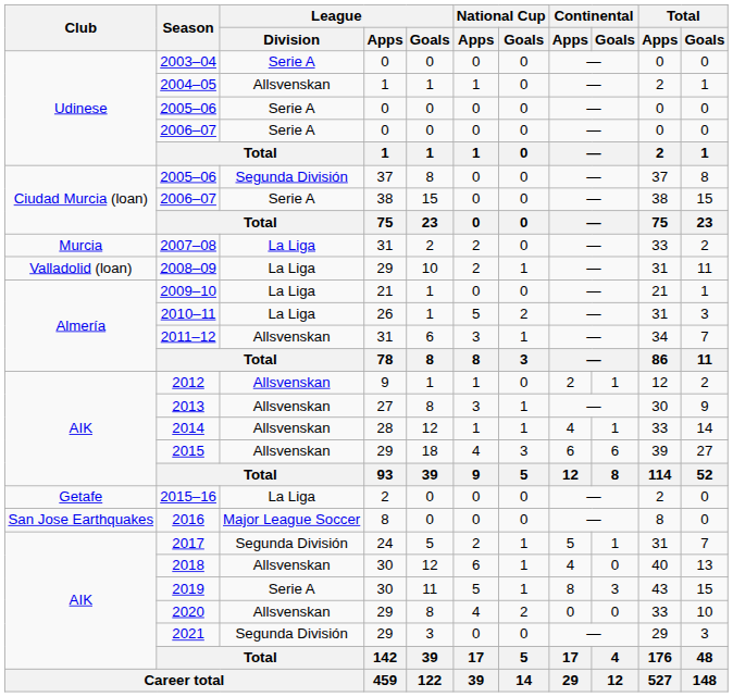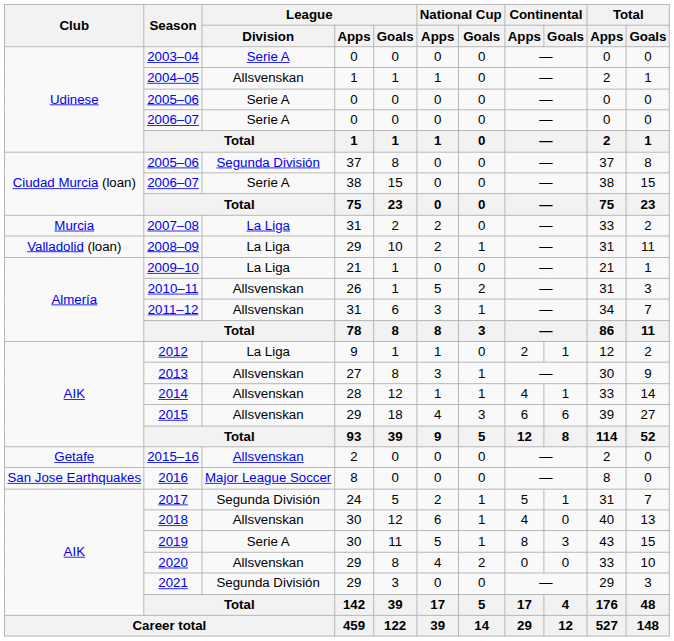 <table class="wikitable" style="text-align: center;">
 <tr>
 <th rowspan="2">Club</th>
 <th rowspan="2">Season</th>
 <th colspan="3">League</th>
 <th colspan="2">National Cup</th>
 <th colspan="2">Continental</th>
 <th colspan="2">Total</th>
 </tr>
 <tr>
 <th>Division</th>
 <th>Apps</th>
 <th>Goals</th>
 <th>Apps</th>
 <th>Goals</th>
 <th>Apps</th>
 <th>Goals</th>
 <th>Apps</th>
 <th>Goals</th>
 </tr>
 <tr>
 <td rowspan="5" valign="center"><a href='#'>Udinese</a></td>
 <td><a href='#'>2003–04</a></td>
 <td valign="center"><a href='#'>Serie A</a></td>
 <td>0</td>
 <td>0</td>
 <td>0</td>
 <td>0</td>
 <td colspan="2">—</td>
 <td>0</td>
 <td>0</td>
 </tr>
 <tr>
 <td><a href='#'>2004–05</a></td>
 <td>Allsvenskan</td>
 <td>1</td>
 <td>1</td>
 <td>1</td>
 <td>0</td>
 <td colspan="2">—</td>
 <td>2</td>
 <td>1</td>
 </tr>
 <tr>
 <td><a href='#'>2005–06</a></td>
 <td>Serie A</td>
 <td>0</td>
 <td>0</td>
 <td>0</td>
 <td>0</td>
 <td colspan="2">—</td>
 <td>0</td>
 <td>0</td>
 </tr>
 <tr>
 <td><a href='#'>2006–07</a></td>
 <td>Serie A</td>
 <td>0</td>
 <td>0</td>
 <td>0</td>
 <td>0</td>
 <td colspan="2">—</td>
 <td>0</td>
 <td>0</td>
 </tr>
 <tr>
 <th colspan="2">Total</th>
 <th>1</th>
 <th>1</th>
 <th>1</th>
 <th>0</th>
 <th colspan="2">—</th>
 <th>2</th>
 <th>1</th>
 </tr>
 <tr>
 <td rowspan="3" valign="center"><a href='#'>Ciudad Murcia</a> (loan)</td>
 <td><a href='#'>2005–06</a></td>
 <td valign="center"><a href='#'>Segunda División</a></td>
 <td>37</td>
 <td>8</td>
 <td>0</td>
 <td>0</td>
 <td colspan="2">—</td>
 <td>37</td>
 <td>8</td>
 </tr>
 <tr>
 <td><a href='#'>2006–07</a></td>
 <td>Serie A</td>
 <td>38</td>
 <td>15</td>
 <td>0</td>
 <td>0</td>
 <td colspan="2">—</td>
 <td>38</td>
 <td>15</td>
 </tr>
 <tr>
 <th colspan="2">Total</th>
 <th>75</th>
 <th>23</th>
 <th>0</th>
 <th>0</th>
 <th colspan="2">—</th>
 <th>75</th>
 <th>23</th>
 </tr>
 <tr>
 <td valign="center"><a href='#'>Murcia</a></td>
 <td><a href='#'>2007–08</a></td>
 <td><a href='#'>La Liga</a></td>
 <td>31</td>
 <td>2</td>
 <td>2</td>
 <td>0</td>
 <td colspan="2">—</td>
 <td>33</td>
 <td>2</td>
 </tr>
 <tr>
 <td valign="center"><a href='#'>Valladolid</a> (loan)</td>
 <td><a href='#'>2008–09</a></td>
 <td>La Liga</td>
 <td>29</td>
 <td>10</td>
 <td>2</td>
 <td>1</td>
 <td colspan="2">—</td>
 <td>31</td>
 <td>11</td>
 </tr>
 <tr>
 <td rowspan="4" valign="center"><a href='#'>Almería</a></td>
 <td><a href='#'>2009–10</a></td>
 <td valign="center">La Liga</td>
 <td>21</td>
 <td>1</td>
 <td>0</td>
 <td>0</td>
 <td colspan="2">—</td>
 <td>21</td>
 <td>1</td>
 </tr>
 <tr>
 <td><a href='#'>2010–11</a></td>
-<td>La Liga</td>
+<td>Allsvenskan</td>
 <td>26</td>
 <td>1</td>
 <td>5</td>
 <td>2</td>
 <td colspan="2">—</td>
 <td>31</td>
 <td>3</td>
 </tr>
 <tr>
 <td><a href='#'>2011–12</a></td>
 <td>Allsvenskan</td>
 <td>31</td>
 <td>6</td>
 <td>3</td>
 <td>1</td>
 <td colspan="2">—</td>
 <td>34</td>
 <td>7</td>
 </tr>
 <tr>
 <th colspan="2">Total</th>
 <th>78</th>
 <th>8</th>
 <th>8</th>
 <th>3</th>
 <th colspan="2">—</th>
 <th>86</th>
 <th>11</th>
 </tr>
 <tr>
 <td rowspan="5" valign="center"><a href='#'>AIK</a></td>
 <td><a href='#'>2012</a></td>
-<td valign="center"><a href='#'>Allsvenskan</a></td>
+<td>La Liga</td>
 <td>9</td>
 <td>1</td>
 <td>1</td>
 <td>0</td>
 <td>2</td>
 <td>1</td>
 <td>12</td>
 <td>2</td>
 </tr>
 <tr>
 <td><a href='#'>2013</a></td>
 <td>Allsvenskan</td>
 <td>27</td>
 <td>8</td>
 <td>3</td>
 <td>1</td>
 <td colspan="2">—</td>
 <td>30</td>
 <td>9</td>
 </tr>
 <tr>
 <td><a href='#'>2014</a></td>
 <td>Allsvenskan</td>
 <td>28</td>
 <td>12</td>
 <td>1</td>
 <td>1</td>
 <td>4</td>
 <td>1</td>
 <td>33</td>
 <td>14</td>
 </tr>
 <tr>
 <td><a href='#'>2015</a></td>
 <td>Allsvenskan</td>
 <td>29</td>
 <td>18</td>
 <td>4</td>
 <td>3</td>
 <td>6</td>
 <td>6</td>
 <td>39</td>
 <td>27</td>
 </tr>
 <tr>
 <th colspan="2">Total</th>
 <th>93</th>
 <th>39</th>
 <th>9</th>
 <th>5</th>
 <th>12</th>
 <th>8</th>
 <th>114</th>
 <th>52</th>
 </tr>
 <tr>
 <td valign="center"><a href='#'>Getafe</a></td>
 <td><a href='#'>2015–16</a></td>
-<td>La Liga</td>
+<td valign="center"><a href='#'>Allsvenskan</a></td>
 <td>2</td>
 <td>0</td>
 <td>0</td>
 <td>0</td>
 <td colspan="2">—</td>
 <td>2</td>
 <td>0</td>
 </tr>
 <tr>
 <td valign="center"><a href='#'>San Jose Earthquakes</a></td>
 <td><a href='#'>2016</a></td>
 <td><a href='#'>Major League Soccer</a></td>
 <td>8</td>
 <td>0</td>
 <td>0</td>
 <td>0</td>
 <td colspan="2">—</td>
 <td>8</td>
 <td>0</td>
 </tr>
 <tr>
 <td rowspan="6" valign="center"><a href='#'>AIK</a></td>
 <td><a href='#'>2017</a></td>
 <td>Segunda División</td>
 <td>24</td>
 <td>5</td>
 <td>2</td>
 <td>1</td>
 <td>5</td>
 <td>1</td>
 <td>31</td>
 <td>7</td>
 </tr>
 <tr>
 <td><a href='#'>2018</a></td>
 <td>Allsvenskan</td>
 <td>30</td>
 <td>12</td>
 <td>6</td>
 <td>1</td>
 <td>4</td>
 <td>0</td>
 <td>40</td>
 <td>13</td>
 </tr>
 <tr>
 <td><a href='#'>2019</a></td>
 <td>Serie A</td>
 <td>30</td>
 <td>11</td>
 <td>5</td>
 <td>1</td>
 <td>8</td>
 <td>3</td>
 <td>43</td>
 <td>15</td>
 </tr>
 <tr>
 <td><a href='#'>2020</a></td>
 <td>Allsvenskan</td>
 <td>29</td>
 <td>8</td>
 <td>4</td>
 <td>2</td>
 <td>0</td>
 <td>0</td>
 <td>33</td>
 <td>10</td>
 </tr>
 <tr>
 <td><a href='#'>2021</a></td>
 <td>Segunda División</td>
 <td>29</td>
 <td>3</td>
 <td>0</td>
 <td>0</td>
 <td colspan="2">—</td>
 <td>29</td>
 <td>3</td>
 </tr>
 <tr>
 <th colspan="2">Total</th>
 <th>142</th>
 <th>39</th>
 <th>17</th>
 <th>5</th>
 <th>17</th>
 <th>4</th>
 <th>176</th>
 <th>48</th>
 </tr>
 <tr>
 <th colspan="3">Career total</th>
 <th>459</th>
 <th>122</th>
 <th>39</th>
 <th>14</th>
 <th>29</th>
 <th>12</th>
 <th>527</th>
 <th>148</th>
 </tr>
 </table>
